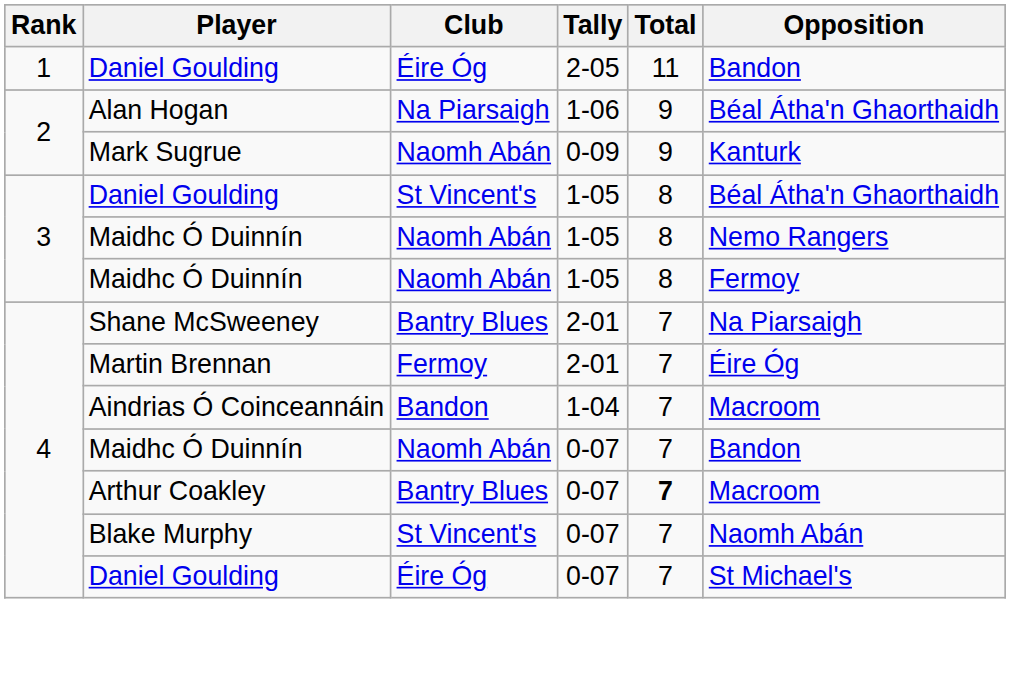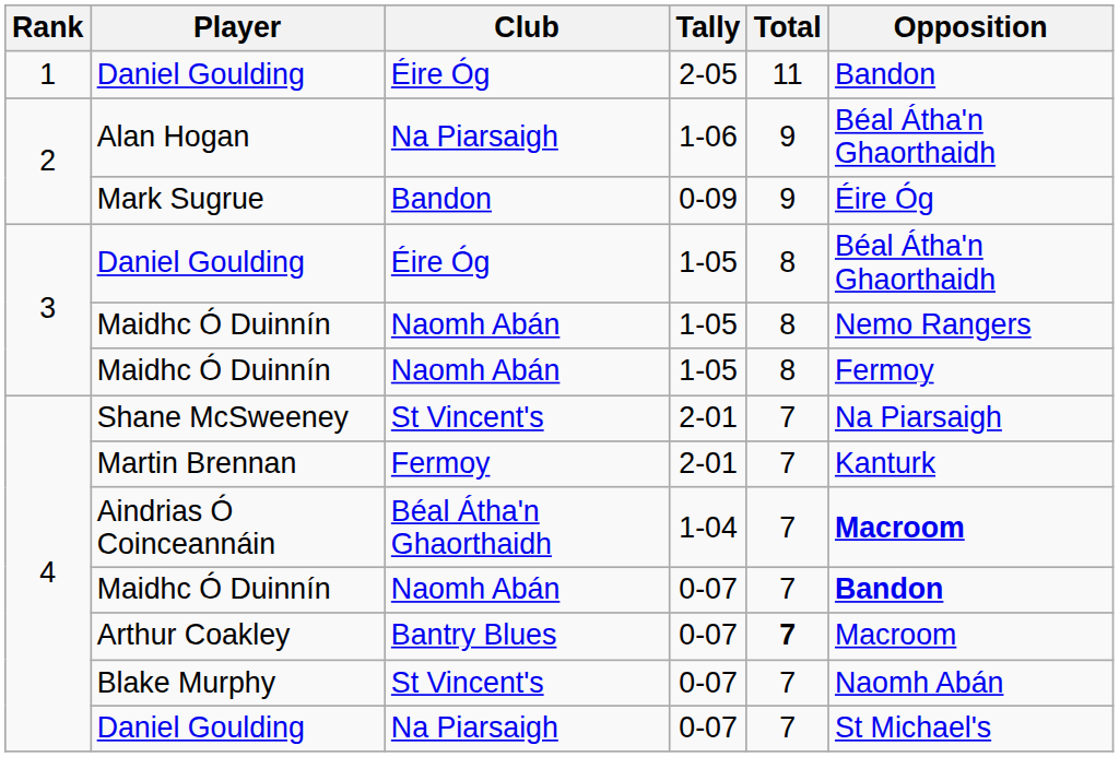 <table class="wikitable">
 <tr>
 <th>Rank</th>
 <th>Player</th>
 <th>Club</th>
 <th>Tally</th>
 <th>Total</th>
 <th>Opposition</th>
 </tr>
 <tr>
 <td rowspan="1" style="text-align:center;">1</td>
 <td><a href='#'>Daniel Goulding</a></td>
 <td><a href='#'>Éire Óg</a></td>
 <td align=center>2-05</td>
 <td align=center>11</td>
 <td><a href='#'>Bandon</a></td>
 </tr>
 <tr>
 <td rowspan="2" style="text-align:center;">2</td>
 <td>Alan Hogan</td>
 <td><a href='#'>Na Piarsaigh</a></td>
 <td align=center>1-06</td>
 <td align=center>9</td>
 <td><a href='#'>Béal Átha'n Ghaorthaidh</a></td>
 </tr>
 <tr>
 <td>Mark Sugrue</td>
-<td><a href='#'>Naomh Abán</a></td>
+<td><a href='#'>Bandon</a></td>
 <td align=center>0-09</td>
 <td align=center>9</td>
-<td><a href='#'>Kanturk</a></td>
+<td><a href='#'>Éire Óg</a></td>
 </tr>
 <tr>
 <td rowspan="3" style="text-align:center;">3</td>
 <td><a href='#'>Daniel Goulding</a></td>
-<td><a href='#'>St Vincent's</a></td>
+<td><a href='#'>Éire Óg</a></td>
 <td align=center>1-05</td>
 <td align=center>8</td>
 <td><a href='#'>Béal Átha'n Ghaorthaidh</a></td>
 </tr>
 <tr>
 <td>Maidhc Ó Duinnín</td>
 <td><a href='#'>Naomh Abán</a></td>
 <td align=center>1-05</td>
 <td align=center>8</td>
 <td><a href='#'>Nemo Rangers</a></td>
 </tr>
 <tr>
 <td>Maidhc Ó Duinnín</td>
 <td><a href='#'>Naomh Abán</a></td>
 <td align=center>1-05</td>
 <td align=center>8</td>
 <td><a href='#'>Fermoy</a></td>
 </tr>
 <tr>
 <td rowspan="7" style="text-align:center;">4</td>
 <td>Shane McSweeney</td>
-<td><a href='#'>Bantry Blues</a></td>
+<td><a href='#'>St Vincent's</a></td>
 <td align=center>2-01</td>
 <td align=center>7</td>
 <td><a href='#'>Na Piarsaigh</a></td>
 </tr>
 <tr>
 <td>Martin Brennan</td>
 <td><a href='#'>Fermoy</a></td>
 <td align=center>2-01</td>
 <td align=center>7</td>
-<td><a href='#'>Éire Óg</a></td>
+<td><a href='#'>Kanturk</a></td>
 </tr>
 <tr>
 <td>Aindrias Ó Coinceannáin</td>
-<td><a href='#'>Bandon</a></td>
+<td><a href='#'>Béal Átha'n Ghaorthaidh</a></td>
 <td align=center>1-04</td>
 <td align=center>7</td>
-<td><a href='#'>Macroom</a></td>
+<td><strong><a href='#'>Macroom</a></strong></td>
 </tr>
 <tr>
 <td>Maidhc Ó Duinnín</td>
 <td><a href='#'>Naomh Abán</a></td>
 <td align=center>0-07</td>
 <td align=center>7</td>
-<td><a href='#'>Bandon</a></td>
+<td><strong><a href='#'>Bandon</a></strong></td>
 </tr>
 <tr>
 <td>Arthur Coakley</td>
 <td><a href='#'>Bantry Blues</a></td>
 <td align=center>0-07</td>
 <td align=center><strong>7</strong></td>
 <td><a href='#'>Macroom</a></td>
 </tr>
 <tr>
 <td>Blake Murphy</td>
 <td><a href='#'>St Vincent's</a></td>
 <td align=center>0-07</td>
 <td align=center>7</td>
 <td><a href='#'>Naomh Abán</a></td>
 </tr>
 <tr>
 <td><a href='#'>Daniel Goulding</a></td>
-<td><a href='#'>Éire Óg</a></td>
+<td><a href='#'>Na Piarsaigh</a></td>
 <td align=center>0-07</td>
 <td align=center>7</td>
 <td><a href='#'>St Michael's</a></td>
 </tr>
 </table>
